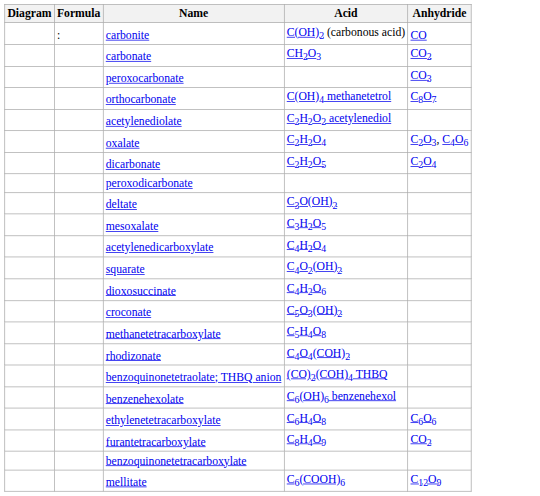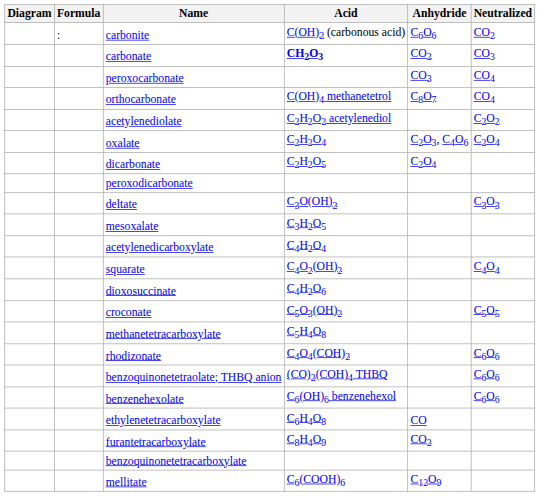 <table class="wikitable" style="margin-left:2em">
 <tr valign="bottom">
 <th align=center>Diagram</th>
 <th>Formula</th>
 <th>Name</th>
 <th>Acid</th>
 <th>Anhydride</th>
+<th>Neutralized</th>
 </tr>
 <tr valign="bottom" bgcolor="#ffffff">
 <td valign="middle" align=center></td>
 <td>:</td>
 <td><a href='#'>carbonite</a></td>
 <td><a href='#'>C(OH)<sub>2</sub></a> (carbonous acid)</td>
-<td><a href='#'>CO</a></td>
+<td><a href='#'>C<sub>6</sub>O<sub>6</sub></a></td>
+<td><a href='#'>CO<sub>2</sub></a></td>
 </tr>
 <tr valign="bottom" bgcolor="#ffffff">
 <td valign="middle" align=center></td>
 <td></td>
 <td><a href='#'>carbonate</a></td>
-<td><a href='#'>CH<sub>2</sub>O<sub>3</sub></a></td>
+<td><strong><a href='#'>CH<sub>2</sub>O<sub>3</sub></a></strong></td>
 <td><a href='#'>CO<sub>2</sub></a></td>
+<td><a href='#'>CO<sub>3</sub></a></td>
 </tr>
 <tr valign="bottom" bgcolor="#ffffff">
 <td valign="middle" align=center></td>
 <td></td>
 <td><a href='#'>peroxocarbonate</a></td>
 <td></td>
 <td><a href='#'>CO<sub>3</sub></a></td>
+<td><a href='#'>CO<sub>4</sub></a></td>
 </tr>
 <tr valign="bottom" bgcolor="#ffffff">
 <td valign="middle" align=center></td>
 <td></td>
 <td><a href='#'>orthocarbonate</a></td>
 <td><a href='#'>C(OH)<sub>4</sub> methanetetrol</a></td>
 <td><a href='#'>C<sub>8</sub>O<sub>7</sub></a></td>
+<td><a href='#'>CO<sub>4</sub></a></td>
 </tr>
 <tr valign="bottom" bgcolor="#ffffff">
 <td valign="middle" align=center></td>
 <td></td>
 <td><a href='#'>acetylenediolate</a></td>
 <td><a href='#'>C<sub>2</sub>H<sub>2</sub>O<sub>2</sub> acetylenediol</a></td>
 <td></td>
+<td><a href='#'>C<sub>2</sub>O<sub>2</sub></a></td>
 </tr>
 <tr valign="bottom" bgcolor="#ffffff">
 <td valign="middle" align=center></td>
 <td></td>
 <td><a href='#'>oxalate</a></td>
 <td><a href='#'>C<sub>2</sub>H<sub>2</sub>O<sub>4</sub></a></td>
 <td><a href='#'>C<sub>2</sub>O<sub>3</sub></a>, <a href='#'>C<sub>4</sub>O<sub>6</sub></a></td>
+<td><a href='#'>C<sub>2</sub>O<sub>4</sub></a></td>
 </tr>
 <tr valign="bottom" bgcolor="#ffffff">
 <td valign="middle" align=center></td>
 <td></td>
 <td><a href='#'>dicarbonate</a></td>
 <td><a href='#'>C<sub>2</sub>H<sub>2</sub>O<sub>5</sub></a></td>
 <td><a href='#'>C<sub>2</sub>O<sub>4</sub></a></td>
+<td></td>
 </tr>
 <tr valign="bottom" bgcolor="#ffffff">
 <td valign="middle" align=center></td>
 <td></td>
 <td><a href='#'>peroxodicarbonate</a></td>
+<td></td>
 <td></td>
 <td></td>
 </tr>
 <tr valign="bottom" bgcolor="#ffffff">
 <td valign="middle" align=center></td>
 <td></td>
 <td><a href='#'>deltate</a></td>
 <td><a href='#'>C<sub>3</sub>O(OH)<sub>2</sub></a></td>
 <td></td>
+<td><a href='#'>C<sub>3</sub>O<sub>3</sub></a></td>
 </tr>
 <tr valign="bottom" bgcolor="#ffffff">
 <td valign="middle" align=center></td>
 <td></td>
 <td><a href='#'>mesoxalate</a></td>
 <td><a href='#'>C<sub>3</sub>H<sub>2</sub>O<sub>5</sub></a></td>
+<td></td>
 <td></td>
 </tr>
 <tr valign="bottom" bgcolor="#ffffff">
 <td valign="middle" align=center></td>
 <td></td>
 <td><a href='#'>acetylenedicarboxylate</a></td>
 <td><a href='#'>C<sub>4</sub>H<sub>2</sub>O<sub>4</sub></a></td>
 <td></td>
+<td></td>
 </tr>
 <tr valign="bottom" bgcolor="#ffffff">
 <td valign="middle" align=center></td>
 <td></td>
 <td><a href='#'>squarate</a></td>
 <td><a href='#'>C<sub>4</sub>O<sub>2</sub>(OH)<sub>2</sub></a></td>
 <td></td>
+<td><a href='#'>C<sub>4</sub>O<sub>4</sub></a></td>
 </tr>
 <tr valign="bottom" bgcolor="#ffffff">
 <td valign="middle" align=center></td>
 <td></td>
 <td><a href='#'>dioxosuccinate</a></td>
 <td><a href='#'>C<sub>4</sub>H<sub>2</sub>O<sub>6</sub></a></td>
+<td></td>
 <td></td>
 </tr>
 <tr valign="bottom" bgcolor="#ffffff">
 <td valign="middle" align=center></td>
 <td></td>
 <td><a href='#'>croconate</a></td>
 <td><a href='#'>C<sub>5</sub>O<sub>3</sub>(OH)<sub>2</sub></a></td>
 <td></td>
+<td><a href='#'>C<sub>5</sub>O<sub>5</sub></a></td>
 </tr>
 <tr valign="bottom" bgcolor="#ffffff">
 <td valign="middle" align=center></td>
 <td></td>
 <td><a href='#'>methanetetracarboxylate</a></td>
 <td><a href='#'>C<sub>5</sub>H<sub>4</sub>O<sub>8</sub></a></td>
+<td></td>
 <td></td>
 </tr>
 <tr valign="bottom" bgcolor="#ffffff">
 <td valign="middle" align=center></td>
 <td></td>
 <td><a href='#'>rhodizonate</a></td>
 <td><a href='#'>C<sub>4</sub>O<sub>4</sub>(COH)<sub>2</sub></a></td>
 <td></td>
+<td><a href='#'>C<sub>6</sub>O<sub>6</sub></a></td>
 </tr>
 <tr valign="bottom" bgcolor="#ffffff">
 <td valign="middle" align=center></td>
 <td></td>
 <td><a href='#'>benzoquinonetetraolate; THBQ anion</a></td>
 <td><a href='#'>(CO)<sub>2</sub>(COH)<sub>4</sub> THBQ</a></td>
 <td></td>
+<td><a href='#'>C<sub>6</sub>O<sub>6</sub></a></td>
 </tr>
 <tr valign="bottom" bgcolor="#ffffff">
 <td valign="middle" align=center></td>
 <td></td>
 <td><a href='#'>benzenehexolate</a></td>
 <td><a href='#'>C<sub>6</sub>(OH)<sub>6</sub> benzenehexol</a></td>
 <td></td>
+<td><a href='#'>C<sub>6</sub>O<sub>6</sub></a></td>
 </tr>
 <tr valign="bottom" bgcolor="#ffffff">
 <td valign="middle" align=center></td>
 <td></td>
 <td><a href='#'>ethylenetetracarboxylate</a></td>
 <td><a href='#'>C<sub>6</sub>H<sub>4</sub>O<sub>8</sub></a></td>
-<td><a href='#'>C<sub>6</sub>O<sub>6</sub></a></td>
+<td><a href='#'>CO</a></td>
+<td></td>
 </tr>
 <tr valign="bottom" bgcolor="#ffffff">
 <td valign="middle" align=center></td>
 <td></td>
 <td><a href='#'>furantetracarboxylate</a></td>
 <td><a href='#'>C<sub>8</sub>H<sub>4</sub>O<sub>9</sub></a></td>
 <td><a href='#'>CO<sub>2</sub></a></td>
+<td></td>
 </tr>
 <tr valign="bottom" bgcolor="#ffffff">
 <td valign="middle" align=center></td>
 <td></td>
 <td><a href='#'>benzoquinonetetracarboxylate</a></td>
 <td><a href='#'></a></td>
 <td><a href='#'></a></td>
+<td></td>
 </tr>
 <tr valign="bottom" bgcolor="#ffffff">
 <td valign="middle" align=center></td>
 <td></td>
 <td><a href='#'>mellitate</a></td>
 <td><a href='#'>C<sub>6</sub>(COOH)<sub>6</sub></a></td>
 <td><a href='#'>C<sub>12</sub>O<sub>9</sub></a></td>
+<td></td>
 </tr>
 </table>
